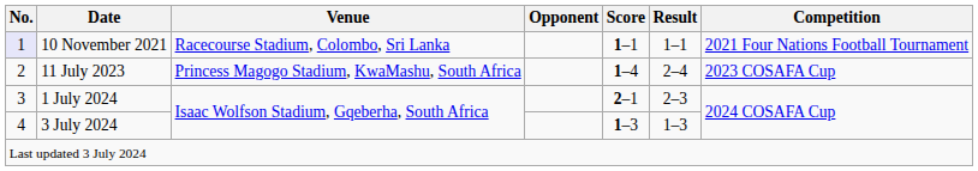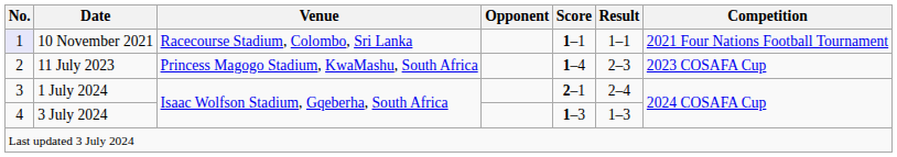 <table class="wikitable" style="font-size:85%;">
 <tr>
 <th>No.</th>
 <th>Date</th>
 <th>Venue</th>
 <th>Opponent</th>
 <th>Score</th>
 <th>Result</th>
 <th>Competition</th>
 </tr>
 <tr>
 <td align="center" style="background: lavender;">1</td>
 <td>10 November 2021</td>
 <td><a href='#'>Racecourse Stadium</a>, <a href='#'>Colombo</a>, <a href='#'>Sri Lanka</a></td>
 <td></td>
 <td align=center><strong>1</strong>–1</td>
 <td align=center>1–1</td>
 <td><a href='#'>2021 Four Nations Football Tournament</a></td>
 </tr>
 <tr>
 <td align="center">2</td>
 <td>11 July 2023</td>
 <td><a href='#'>Princess Magogo Stadium</a>, <a href='#'>KwaMashu</a>, <a href='#'>South Africa</a></td>
 <td></td>
 <td align=center><strong>1</strong>–4</td>
-<td align=center>2–4</td>
+<td align=center>2–3</td>
 <td><a href='#'>2023 COSAFA Cup</a></td>
 </tr>
 <tr>
 <td align="center">3</td>
 <td>1 July 2024</td>
 <td rowspan=2><a href='#'>Isaac Wolfson Stadium</a>, <a href='#'>Gqeberha</a>, <a href='#'>South Africa</a></td>
 <td></td>
 <td align=center><strong>2</strong>–1</td>
-<td align=center>2–3</td>
+<td align=center>2–4</td>
 <td rowspan=2><a href='#'>2024 COSAFA Cup</a></td>
 </tr>
 <tr>
 <td align="center">4</td>
 <td>3 July 2024</td>
 <td></td>
 <td align=center><strong>1</strong>–3</td>
 <td align=center>1–3</td>
 </tr>
 <tr>
 <td colspan="7"><small>Last updated 3 July 2024  </small></td>
 </tr>
 </table>
